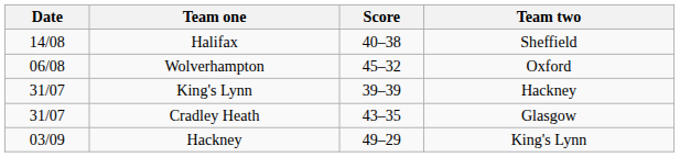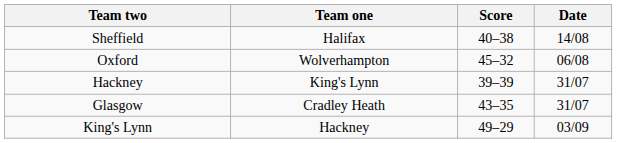 <table class="wikitable" style="text-align: center">
 <tr>
-<th width=80>Date</th>
+<th width=250>Team two</th>
 <th width=250>Team one</th>
 <th width=80>Score</th>
-<th width=250>Team two</th>
+<th width=80>Date</th>
 </tr>
 <tr>
-<td>14/08</td>
+<td>Sheffield</td>
 <td>Halifax</td>
 <td>40–38</td>
-<td>Sheffield</td>
+<td>14/08</td>
 </tr>
 <tr>
-<td>06/08</td>
+<td>Oxford</td>
 <td>Wolverhampton</td>
 <td>45–32</td>
-<td>Oxford</td>
+<td>06/08</td>
 </tr>
 <tr>
-<td>31/07</td>
+<td>Hackney</td>
 <td>King's Lynn</td>
 <td>39–39</td>
-<td>Hackney</td>
+<td>31/07</td>
 </tr>
 <tr>
-<td>31/07</td>
+<td>Glasgow</td>
 <td>Cradley Heath</td>
 <td>43–35</td>
-<td>Glasgow</td>
+<td>31/07</td>
 </tr>
 <tr>
-<td>03/09</td>
+<td>King's Lynn</td>
 <td>Hackney</td>
 <td>49–29</td>
-<td>King's Lynn</td>
+<td>03/09</td>
 </tr>
 </table>
